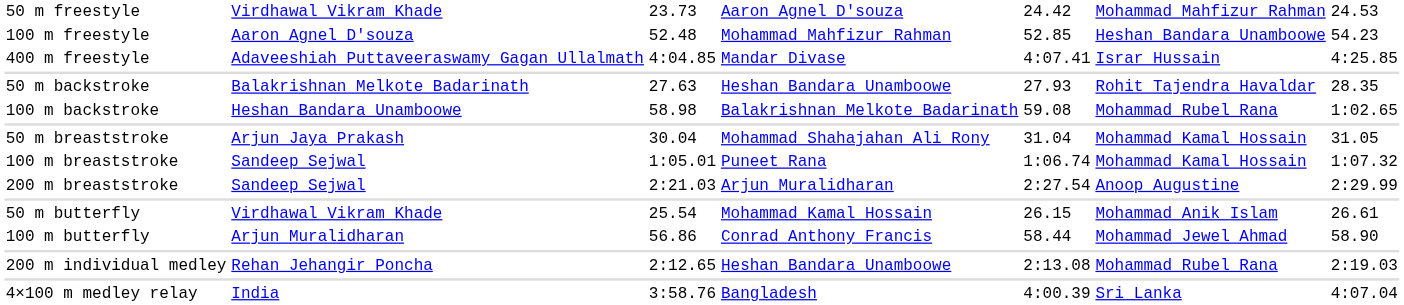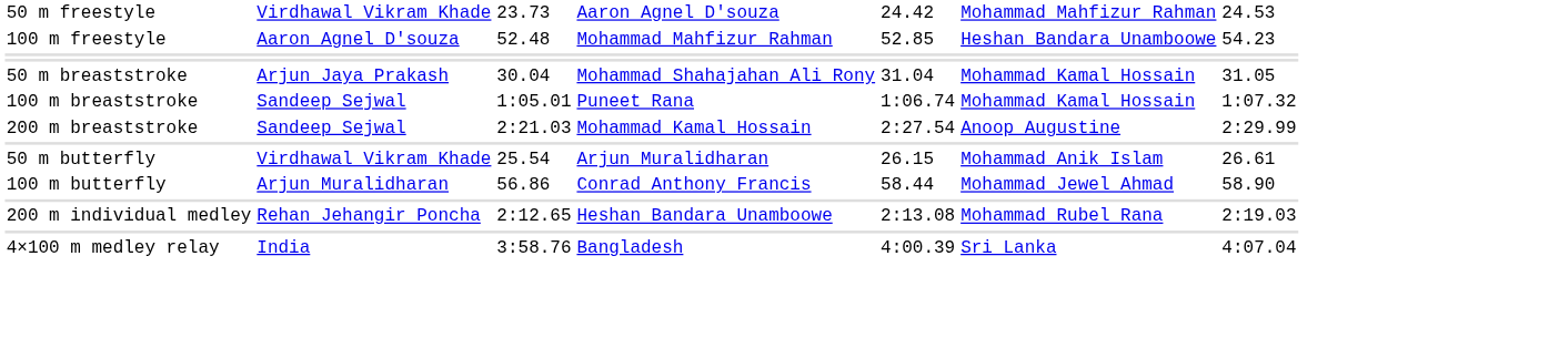 <table>
 <tr>
 <td>50 m freestyle</td>
 <td> <a href='#'>Virdhawal Vikram Khade</a></td>
 <td>23.73</td>
 <td> <a href='#'>Aaron Agnel D'souza</a></td>
 <td>24.42</td>
 <td> <a href='#'>Mohammad Mahfizur Rahman</a></td>
 <td>24.53</td>
 </tr>
 <tr>
 <td>100 m freestyle</td>
 <td> <a href='#'>Aaron Agnel D'souza</a></td>
 <td>52.48</td>
 <td> <a href='#'>Mohammad Mahfizur Rahman</a></td>
 <td>52.85</td>
 <td> <a href='#'>Heshan Bandara Unamboowe</a></td>
 <td>54.23</td>
 </tr>
-<tr>
-<td>400 m freestyle</td>
-<td> <a href='#'>Adaveeshiah Puttaveeraswamy Gagan Ullalmath</a></td>
-<td>4:04.85</td>
-<td> <a href='#'>Mandar Divase</a></td>
-<td>4:07.41</td>
-<td> <a href='#'>Israr Hussain</a></td>
-<td>4:25.85</td>
-</tr>
 <tr style="background:#ddd;">
 <td colspan=7></td>
-</tr>
-<tr valign="top">
-<td>50 m backstroke</td>
-<td> <a href='#'>Balakrishnan Melkote Badarinath</a></td>
-<td>27.63</td>
-<td> <a href='#'>Heshan Bandara Unamboowe</a></td>
-<td>27.93</td>
-<td> <a href='#'>Rohit Tajendra Havaldar</a></td>
-<td>28.35</td>
-</tr>
-<tr>
-<td>100 m backstroke</td>
-<td> <a href='#'>Heshan Bandara Unamboowe</a></td>
-<td>58.98</td>
-<td> <a href='#'>Balakrishnan Melkote Badarinath</a></td>
-<td>59.08</td>
-<td> <a href='#'>Mohammad Rubel Rana</a></td>
-<td>1:02.65</td>
 </tr>
 <tr style="background:#ddd;">
 <td colspan=7></td>
 </tr>
 <tr valign="top">
 <td>50 m breaststroke</td>
 <td> <a href='#'>Arjun Jaya Prakash</a></td>
 <td>30.04</td>
 <td> <a href='#'>Mohammad Shahajahan Ali Rony</a></td>
 <td>31.04</td>
 <td> <a href='#'>Mohammad Kamal Hossain</a></td>
 <td>31.05</td>
 </tr>
 <tr>
 <td>100 m breaststroke</td>
 <td> <a href='#'>Sandeep Sejwal</a></td>
 <td>1:05.01</td>
 <td> <a href='#'>Puneet Rana</a></td>
 <td>1:06.74</td>
 <td> <a href='#'>Mohammad Kamal Hossain</a></td>
 <td>1:07.32</td>
 </tr>
 <tr>
 <td>200 m breaststroke</td>
 <td> <a href='#'>Sandeep Sejwal</a></td>
 <td>2:21.03</td>
-<td> <a href='#'>Arjun Muralidharan</a></td>
+<td> <a href='#'>Mohammad Kamal Hossain </a></td>
 <td>2:27.54</td>
 <td> <a href='#'>Anoop Augustine</a></td>
 <td>2:29.99</td>
 </tr>
 <tr style="background:#ddd;">
 <td colspan=7></td>
 </tr>
 <tr valign="top">
 <td>50 m butterfly</td>
 <td> <a href='#'>Virdhawal Vikram Khade</a></td>
 <td>25.54</td>
-<td> <a href='#'>Mohammad Kamal Hossain </a></td>
+<td> <a href='#'>Arjun Muralidharan</a></td>
 <td>26.15</td>
 <td> <a href='#'>Mohammad Anik Islam</a></td>
 <td>26.61</td>
 </tr>
 <tr>
 <td>100 m butterfly</td>
 <td> <a href='#'>Arjun Muralidharan</a></td>
 <td>56.86</td>
 <td> <a href='#'>Conrad Anthony Francis</a></td>
 <td>58.44</td>
 <td> <a href='#'>Mohammad Jewel Ahmad</a></td>
 <td>58.90</td>
 </tr>
 <tr style="background:#ddd;">
 <td colspan=7></td>
 </tr>
 <tr valign="top">
 <td>200 m individual medley</td>
 <td> <a href='#'>Rehan Jehangir Poncha</a></td>
 <td>2:12.65</td>
 <td> <a href='#'>Heshan Bandara Unamboowe</a></td>
 <td>2:13.08</td>
 <td> <a href='#'>Mohammad Rubel Rana</a></td>
 <td>2:19.03</td>
 </tr>
 <tr style="background:#ddd;">
 <td colspan=7></td>
 </tr>
 <tr valign="top">
 <td>4×100 m medley relay</td>
 <td> <a href='#'>India</a></td>
 <td>3:58.76</td>
 <td> <a href='#'>Bangladesh</a></td>
 <td>4:00.39</td>
 <td> <a href='#'>Sri Lanka</a></td>
 <td>4:07.04</td>
 </tr>
 </table>
